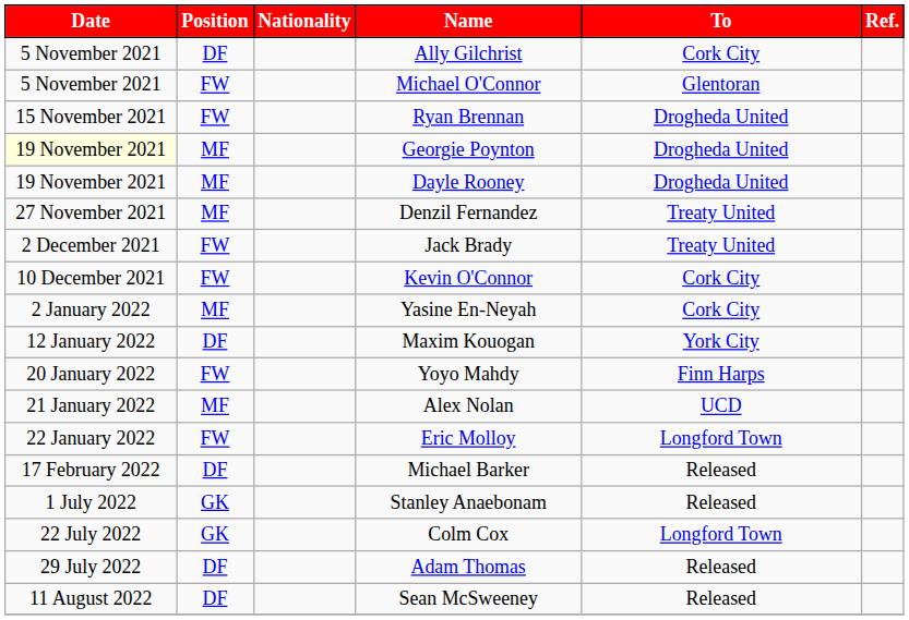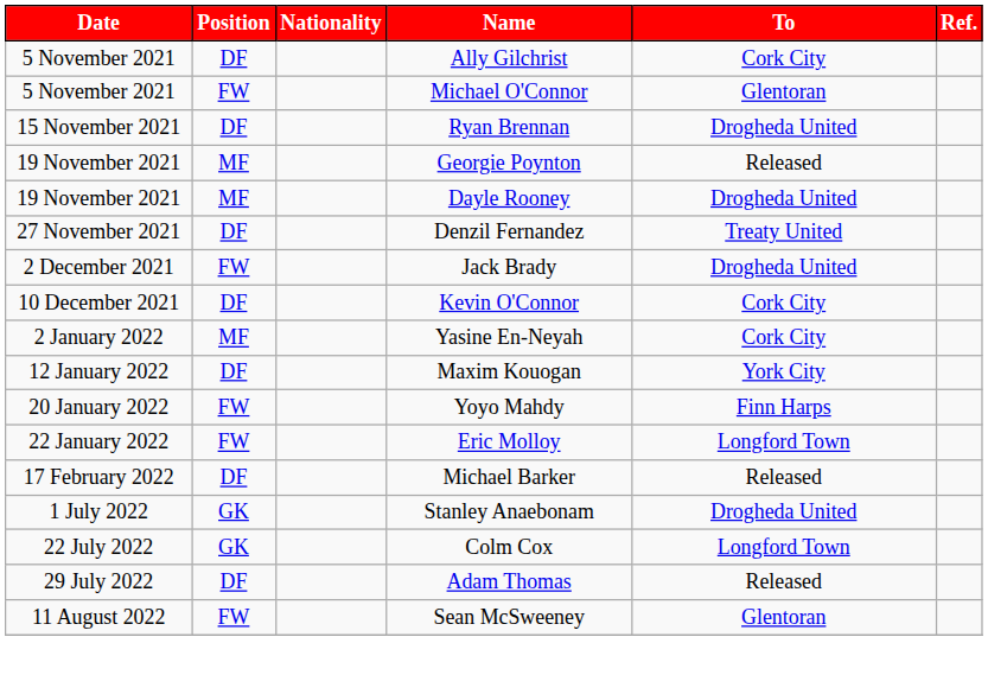 <table class="wikitable"  style="text-align:center; font-size:90%; ">
 <tr>
 <th style="background:#FF0000;color:white;border:1px solid black; width:120px;">Date</th>
 <th style="background:#FF0000;color:white;border:1px solid black; width:50px;">Position</th>
 <th style="background:#FF0000;color:white;border:1px solid black; width:50px;">Nationality</th>
 <th style="background:#FF0000;color:white;border:1px solid black; width:160px;">Name</th>
 <th style="background:#FF0000;color:white;border:1px solid black; width:200px;">To</th>
 <th style="background:#FF0000;color:white;border:1px solid black; width:25px;">Ref.</th>
 </tr>
 <tr>
 <td>5 November 2021</td>
 <td><a href='#'>DF</a></td>
 <td></td>
 <td><a href='#'>Ally Gilchrist</a></td>
 <td> <a href='#'>Cork City</a></td>
 <td></td>
 </tr>
 <tr>
 <td>5 November 2021</td>
 <td><a href='#'>FW</a></td>
 <td></td>
 <td><a href='#'>Michael O'Connor</a></td>
 <td> <a href='#'>Glentoran</a></td>
 <td></td>
 </tr>
 <tr>
 <td>15 November 2021</td>
-<td><a href='#'>FW</a></td>
+<td><a href='#'>DF</a></td>
 <td></td>
 <td><a href='#'>Ryan Brennan</a></td>
 <td> <a href='#'>Drogheda United</a></td>
 <td></td>
 </tr>
 <tr>
-<td style="background: lightyellow;">19 November 2021</td>
+<td>19 November 2021</td>
 <td><a href='#'>MF</a></td>
 <td></td>
 <td><a href='#'>Georgie Poynton</a></td>
-<td> <a href='#'>Drogheda United</a></td>
+<td>Released</td>
 <td></td>
 </tr>
 <tr>
 <td>19 November 2021</td>
 <td><a href='#'>MF</a></td>
 <td></td>
 <td><a href='#'>Dayle Rooney</a></td>
 <td> <a href='#'>Drogheda United</a></td>
 <td></td>
 </tr>
 <tr>
 <td>27 November 2021</td>
-<td><a href='#'>MF</a></td>
+<td><a href='#'>DF</a></td>
 <td></td>
 <td>Denzil Fernandez</td>
 <td> <a href='#'>Treaty United</a></td>
 <td></td>
 </tr>
 <tr>
 <td>2 December 2021</td>
 <td><a href='#'>FW</a></td>
 <td></td>
 <td>Jack Brady</td>
-<td> <a href='#'>Treaty United</a></td>
+<td> <a href='#'>Drogheda United</a></td>
 <td></td>
 </tr>
 <tr>
 <td>10 December 2021</td>
-<td><a href='#'>FW</a></td>
+<td><a href='#'>DF</a></td>
 <td></td>
 <td><a href='#'>Kevin O'Connor</a></td>
 <td> <a href='#'>Cork City</a></td>
 <td></td>
 </tr>
 <tr>
 <td>2 January 2022</td>
 <td><a href='#'>MF</a></td>
 <td></td>
 <td>Yasine En-Neyah</td>
 <td> <a href='#'>Cork City</a></td>
 <td></td>
 </tr>
 <tr>
 <td>12 January 2022</td>
 <td><a href='#'>DF</a></td>
 <td></td>
 <td>Maxim Kouogan</td>
 <td> <a href='#'>York City</a></td>
 <td></td>
 </tr>
 <tr>
 <td>20 January 2022</td>
 <td><a href='#'>FW</a></td>
 <td></td>
 <td>Yoyo Mahdy</td>
 <td> <a href='#'>Finn Harps</a></td>
 <td></td>
 </tr>
 <tr>
-<td>21 January 2022</td>
-<td><a href='#'>MF</a></td>
-<td></td>
-<td>Alex Nolan</td>
-<td> <a href='#'>UCD</a></td>
-<td></td>
-</tr>
-<tr>
 <td>22 January 2022</td>
 <td><a href='#'>FW</a></td>
 <td></td>
 <td><a href='#'>Eric Molloy</a></td>
 <td> <a href='#'>Longford Town</a></td>
 <td></td>
 </tr>
 <tr>
 <td>17 February 2022</td>
 <td><a href='#'>DF</a></td>
 <td></td>
 <td>Michael Barker</td>
 <td>Released</td>
 <td></td>
 </tr>
 <tr>
 <td>1 July 2022</td>
 <td><a href='#'>GK</a></td>
 <td></td>
 <td>Stanley Anaebonam</td>
-<td>Released</td>
+<td> <a href='#'>Drogheda United</a></td>
 <td></td>
 </tr>
 <tr>
 <td>22 July 2022</td>
 <td><a href='#'>GK</a></td>
 <td></td>
 <td>Colm Cox</td>
 <td> <a href='#'>Longford Town</a></td>
 <td></td>
 </tr>
 <tr>
 <td>29 July 2022</td>
 <td><a href='#'>DF</a></td>
 <td></td>
 <td><a href='#'>Adam Thomas</a></td>
 <td>Released</td>
 <td></td>
 </tr>
 <tr>
 <td>11 August 2022</td>
-<td><a href='#'>DF</a></td>
+<td><a href='#'>FW</a></td>
 <td></td>
 <td>Sean McSweeney</td>
-<td>Released</td>
+<td> <a href='#'>Glentoran</a></td>
 <td></td>
 </tr>
 <tr>
 </tr>
 </table>
